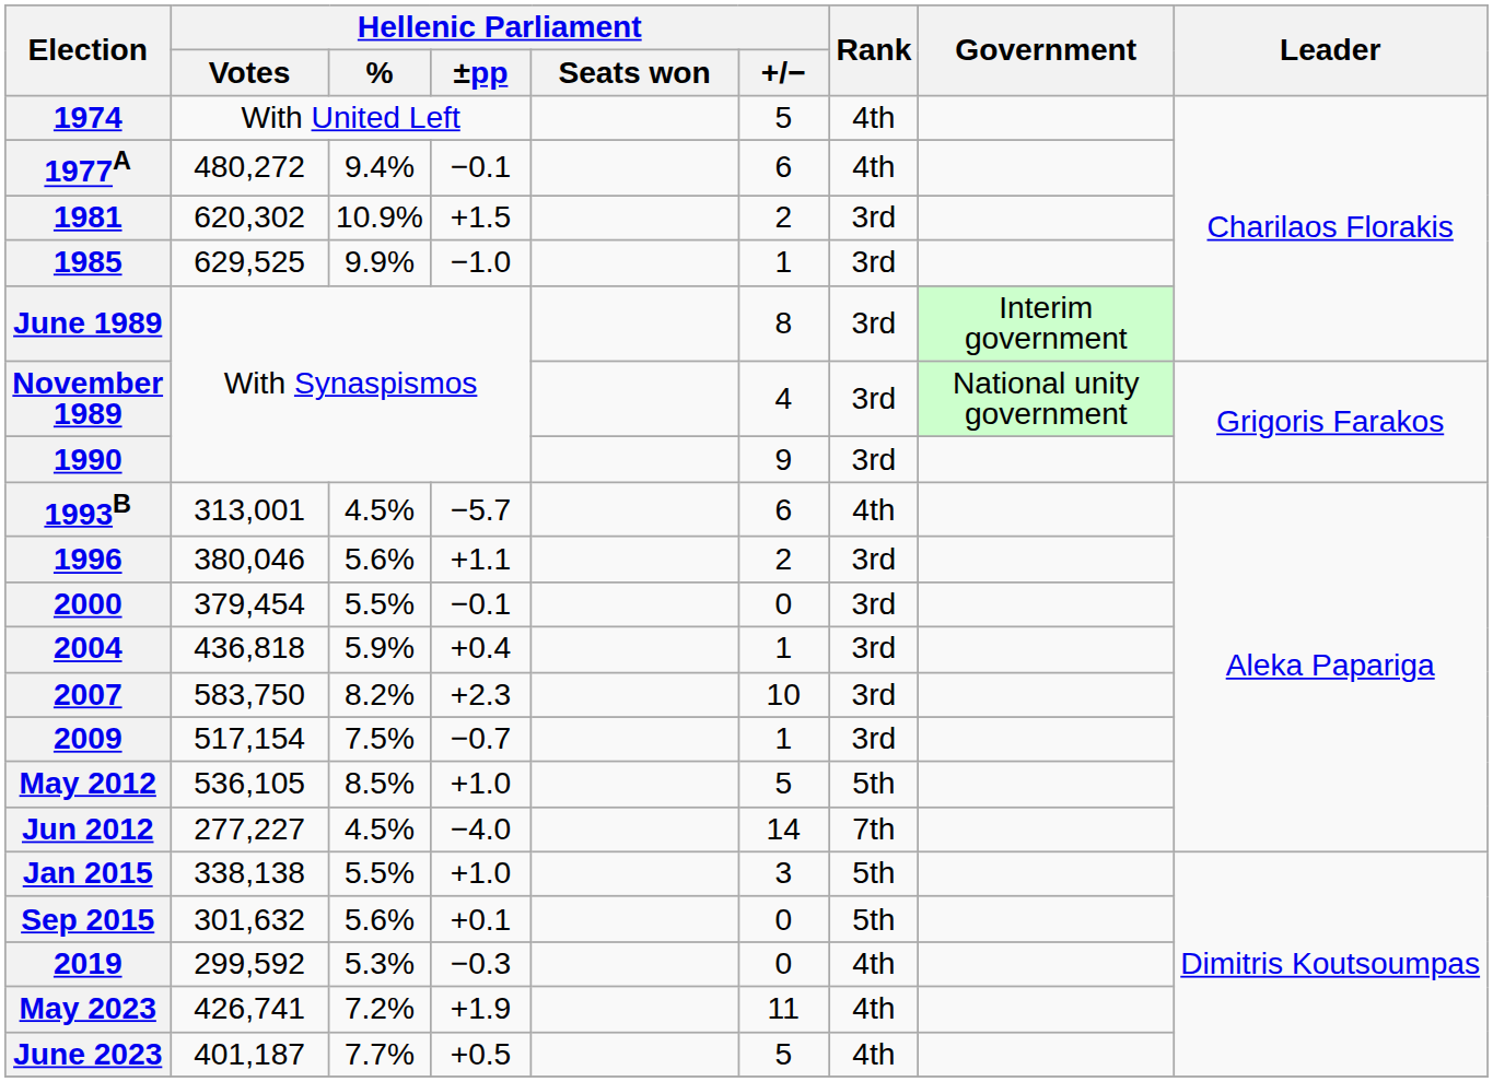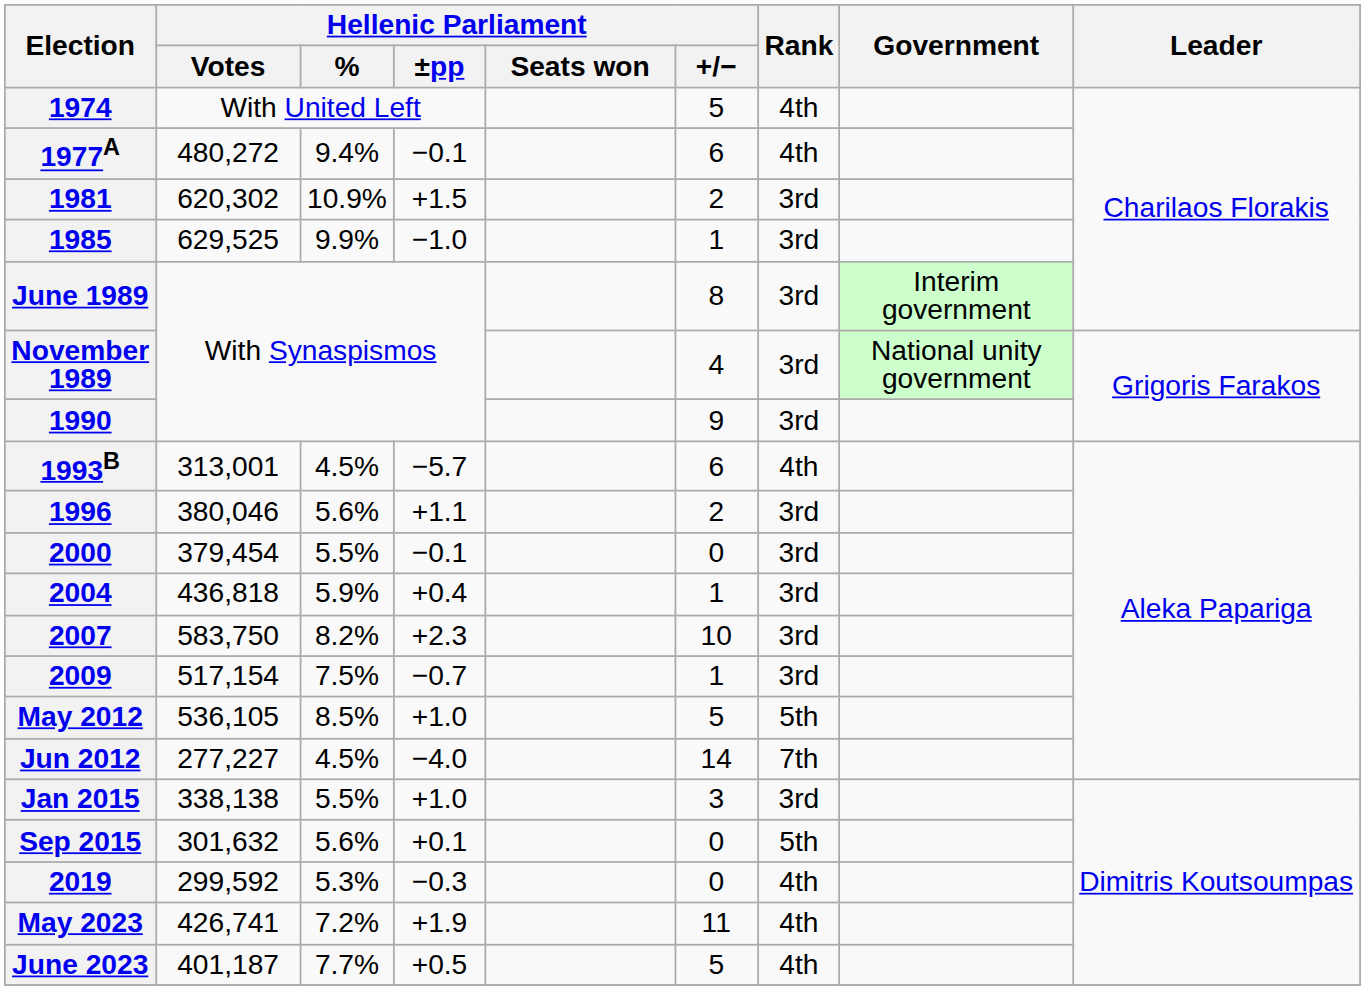 <table class="wikitable" style="text-align:center; font-size:100%; line-height:16px;">
 <tr>
 <th width="60" rowspan="2">Election</th>
 <th colspan="5"><a href='#'>Hellenic Parliament</a></th>
 <th width="30" rowspan="2">Rank</th>
 <th width="125" rowspan="2">Government</th>
 <th rowspan="2">Leader</th>
 </tr>
 <tr>
 <th width="75">Votes</th>
 <th width="45">%</th>
 <th width="45">±<a href='#'>pp</a></th>
 <th width="100">Seats won</th>
 <th width="40">+/−</th>
 </tr>
 <tr>
 <th><a href='#'>1974</a></th>
 <td colspan="3">With <a href='#'>United Left</a></td>
 <td></td>
 <td> 5</td>
 <td>4th</td>
 <td></td>
 <td rowspan="5"><a href='#'>Charilaos Florakis</a></td>
 </tr>
 <tr>
 <th><a href='#'>1977</a><sup><strong>A</strong></sup></th>
 <td>480,272</td>
 <td>9.4%</td>
 <td>−0.1</td>
 <td></td>
 <td> 6</td>
 <td>4th</td>
 <td></td>
 </tr>
 <tr>
 <th><a href='#'>1981</a></th>
 <td>620,302</td>
 <td>10.9%</td>
 <td>+1.5</td>
 <td></td>
 <td> 2</td>
 <td>3rd</td>
 <td></td>
 </tr>
 <tr>
 <th><a href='#'>1985</a></th>
 <td>629,525</td>
 <td>9.9%</td>
 <td>−1.0</td>
 <td></td>
 <td> 1</td>
 <td>3rd</td>
 <td></td>
 </tr>
 <tr>
 <th><a href='#'>June 1989</a></th>
 <td colspan="3" rowspan="3">With <a href='#'>Synaspismos</a></td>
 <td></td>
 <td> 8</td>
 <td>3rd</td>
 <td style="background-color:#CCFFCC">Interim government<br></td>
 </tr>
 <tr>
 <th><a href='#'>November 1989</a></th>
 <td></td>
 <td> 4</td>
 <td>3rd</td>
 <td style="background-color:#CCFFCC">National unity government<br></td>
 <td rowspan="2"><a href='#'>Grigoris Farakos</a></td>
 </tr>
 <tr>
 <th><a href='#'>1990</a></th>
 <td></td>
 <td> 9</td>
 <td>3rd</td>
 <td></td>
 </tr>
 <tr>
 <th><a href='#'>1993</a><sup>B</sup></th>
 <td>313,001</td>
 <td>4.5%</td>
 <td>−5.7</td>
 <td></td>
 <td> 6</td>
 <td>4th</td>
 <td></td>
 <td rowspan="8"><a href='#'>Aleka Papariga</a></td>
 </tr>
 <tr>
 <th><a href='#'>1996</a></th>
 <td>380,046</td>
 <td>5.6%</td>
 <td>+1.1</td>
 <td></td>
 <td> 2</td>
 <td>3rd</td>
 <td></td>
 </tr>
 <tr>
 <th><a href='#'>2000</a></th>
 <td>379,454</td>
 <td>5.5%</td>
 <td>−0.1</td>
 <td></td>
 <td> 0</td>
 <td>3rd</td>
 <td></td>
 </tr>
 <tr>
 <th><a href='#'>2004</a></th>
 <td>436,818</td>
 <td>5.9%</td>
 <td>+0.4</td>
 <td></td>
 <td> 1</td>
 <td>3rd</td>
 <td></td>
 </tr>
 <tr>
 <th><a href='#'>2007</a></th>
 <td>583,750</td>
 <td>8.2%</td>
 <td>+2.3</td>
 <td></td>
 <td> 10</td>
 <td>3rd</td>
 <td></td>
 </tr>
 <tr>
 <th><a href='#'>2009</a></th>
 <td>517,154</td>
 <td>7.5%</td>
 <td>−0.7</td>
 <td></td>
 <td> 1</td>
 <td>3rd</td>
 <td></td>
 </tr>
 <tr>
 <th><a href='#'>May 2012</a></th>
 <td>536,105</td>
 <td>8.5%</td>
 <td>+1.0</td>
 <td></td>
 <td> 5</td>
 <td>5th</td>
 <td></td>
 </tr>
 <tr>
 <th><a href='#'>Jun 2012</a></th>
 <td>277,227</td>
 <td>4.5%</td>
 <td>−4.0</td>
 <td></td>
 <td> 14</td>
 <td>7th</td>
 <td></td>
 </tr>
 <tr>
 <th><a href='#'>Jan 2015</a></th>
 <td>338,138</td>
 <td>5.5%</td>
 <td>+1.0</td>
 <td></td>
 <td> 3</td>
-<td>5th</td>
+<td>3rd</td>
 <td></td>
 <td rowspan="5"><a href='#'>Dimitris Koutsoumpas</a></td>
 </tr>
 <tr>
 <th><a href='#'>Sep 2015</a></th>
 <td>301,632</td>
 <td>5.6%</td>
 <td>+0.1</td>
 <td></td>
 <td> 0</td>
 <td>5th</td>
 <td></td>
 </tr>
 <tr>
 <th><a href='#'>2019</a></th>
 <td>299,592</td>
 <td>5.3%</td>
 <td>−0.3</td>
 <td></td>
 <td> 0</td>
 <td>4th</td>
 <td></td>
 </tr>
 <tr>
 <th><a href='#'>May 2023</a></th>
 <td>426,741</td>
 <td>7.2%</td>
 <td>+1.9</td>
 <td></td>
 <td> 11</td>
 <td>4th</td>
 <td></td>
 </tr>
 <tr>
 <th><a href='#'>June 2023</a></th>
 <td>401,187</td>
 <td>7.7%</td>
 <td>+0.5</td>
 <td></td>
 <td> 5</td>
 <td>4th</td>
 <td></td>
 </tr>
 <tr>
 </tr>
 </table>
